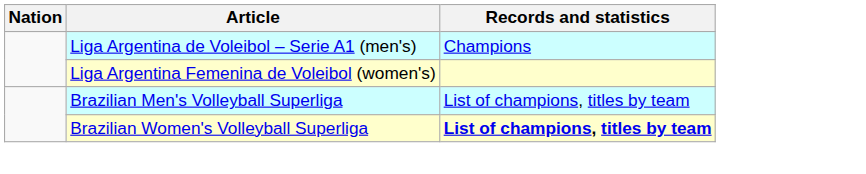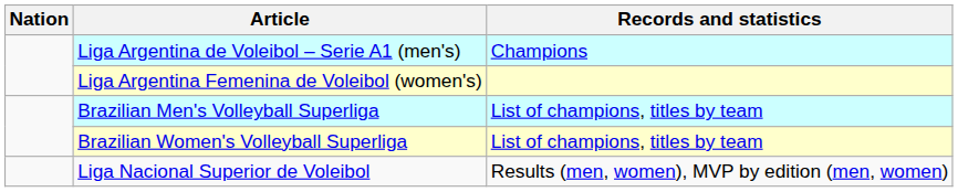 <table class="wikitable">
 <tr>
 <th>Nation</th>
 <th>Article</th>
 <th>Records and statistics</th>
 </tr>
 <tr>
 <td rowspan="2"></td>
 <td style="background-color: #cff;"><a href='#'>Liga Argentina de Voleibol – Serie A1</a> (men's)</td>
 <td style="background-color: #cff;"><a href='#'>Champions</a></td>
 </tr>
 <tr style="background-color: #ffc;">
 <td><a href='#'>Liga Argentina Femenina de Voleibol</a> (women's)</td>
 <td></td>
 </tr>
 <tr>
 <td rowspan="2"></td>
 <td style="background-color: #cff;"><a href='#'>Brazilian Men's Volleyball Superliga</a></td>
 <td style="background-color: #cff;"><a href='#'>List of champions</a>, <a href='#'>titles by team</a></td>
 </tr>
 <tr style="background-color: #ffc;">
 <td><a href='#'>Brazilian Women's Volleyball Superliga</a></td>
-<td><strong><a href='#'>List of champions</a>, <a href='#'>titles by team</a></strong></td>
+<td><a href='#'>List of champions</a>, <a href='#'>titles by team</a></td>
+</tr>
+<tr>
+<td></td>
+<td><a href='#'>Liga Nacional Superior de Voleibol</a></td>
+<td>Results (<a href='#'>men</a>, <a href='#'>women</a>), MVP by edition (<a href='#'>men</a>, <a href='#'>women</a>)</td>
 </tr>
 </table>
